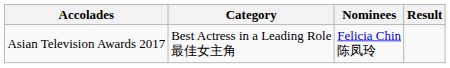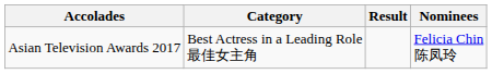 <table class="wikitable sortable">
 <tr>
 <th>Accolades</th>
 <th>Category</th>
+<th>Result</th>
 <th>Nominees</th>
-<th>Result</th>
 </tr>
 <tr>
 <td>Asian Television Awards 2017</td>
 <td>Best Actress in a Leading Role <br> 最佳女主角</td>
+<td></td>
 <td><a href='#'>Felicia Chin</a> <br> 陈凤玲</td>
-<td></td>
 </tr>
 </table>
